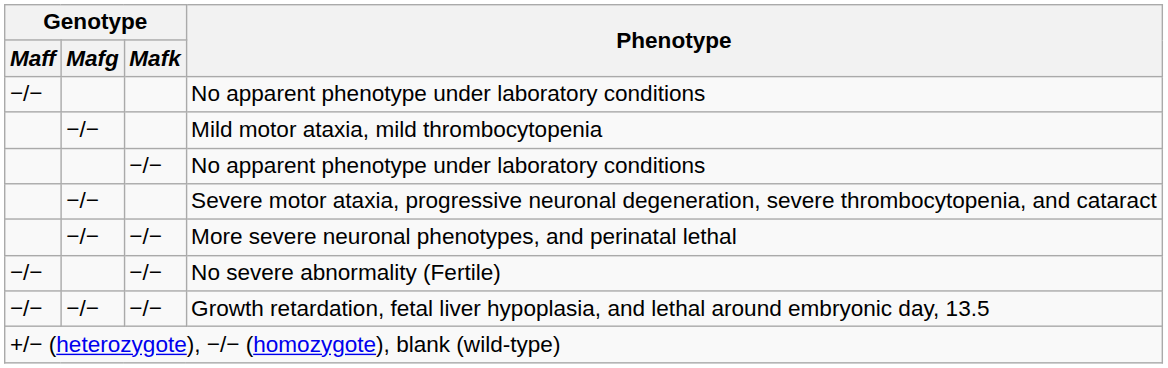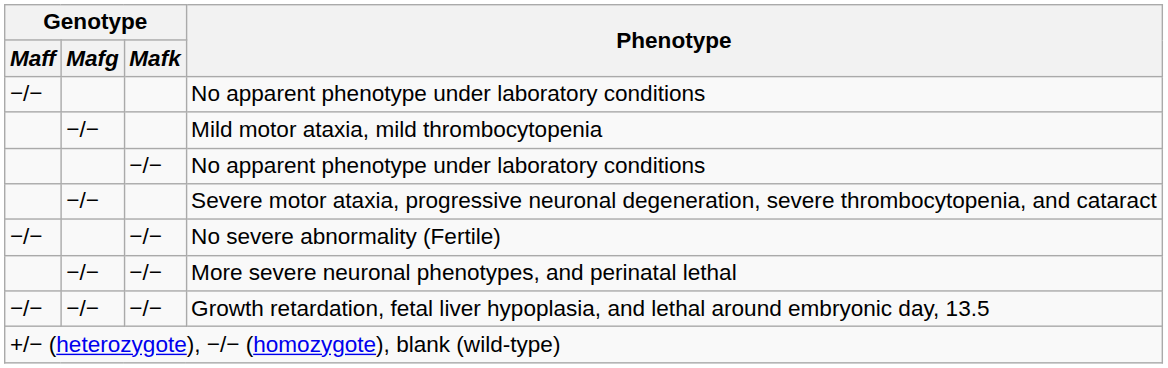 <table class="wikitable">
 <tr>
 <th colspan="3">Genotype</th>
 <th rowspan="2">Phenotype</th>
 </tr>
 <tr>
 <th><em>Maff</em></th>
 <th><em>Mafg</em></th>
 <th><em>Mafk</em></th>
 </tr>
 <tr>
 <td>−/−</td>
 <td></td>
 <td></td>
 <td>No apparent phenotype under laboratory conditions </td>
 </tr>
 <tr>
 <td></td>
 <td>−/−</td>
 <td></td>
 <td>Mild motor ataxia, mild thrombocytopenia </td>
 </tr>
 <tr>
 <td></td>
 <td></td>
 <td>−/−</td>
 <td>No apparent phenotype under laboratory conditions </td>
 </tr>
 <tr>
 <td></td>
 <td>−/−</td>
 <td></td>
 <td>Severe motor ataxia, progressive neuronal degeneration, severe thrombocytopenia, and cataract </td>
 </tr>
 <tr>
+<td>−/−</td>
+<td></td>
+<td>−/−</td>
+<td>No severe abnormality (Fertile) </td>
+</tr>
+<tr>
 <td></td>
 <td>−/−</td>
 <td>−/−</td>
 <td>More severe neuronal phenotypes, and perinatal lethal </td>
-</tr>
-<tr>
-<td>−/−</td>
-<td></td>
-<td>−/−</td>
-<td>No severe abnormality (Fertile) </td>
 </tr>
 <tr>
 <td>−/−</td>
 <td>−/−</td>
 <td>−/−</td>
 <td>Growth retardation, fetal liver hypoplasia, and lethal around embryonic day, 13.5 </td>
 </tr>
 <tr>
 <td colspan="4">+/− (<a href='#'>heterozygote</a>), −/− (<a href='#'>homozygote</a>), blank (wild-type)</td>
 </tr>
 </table>
